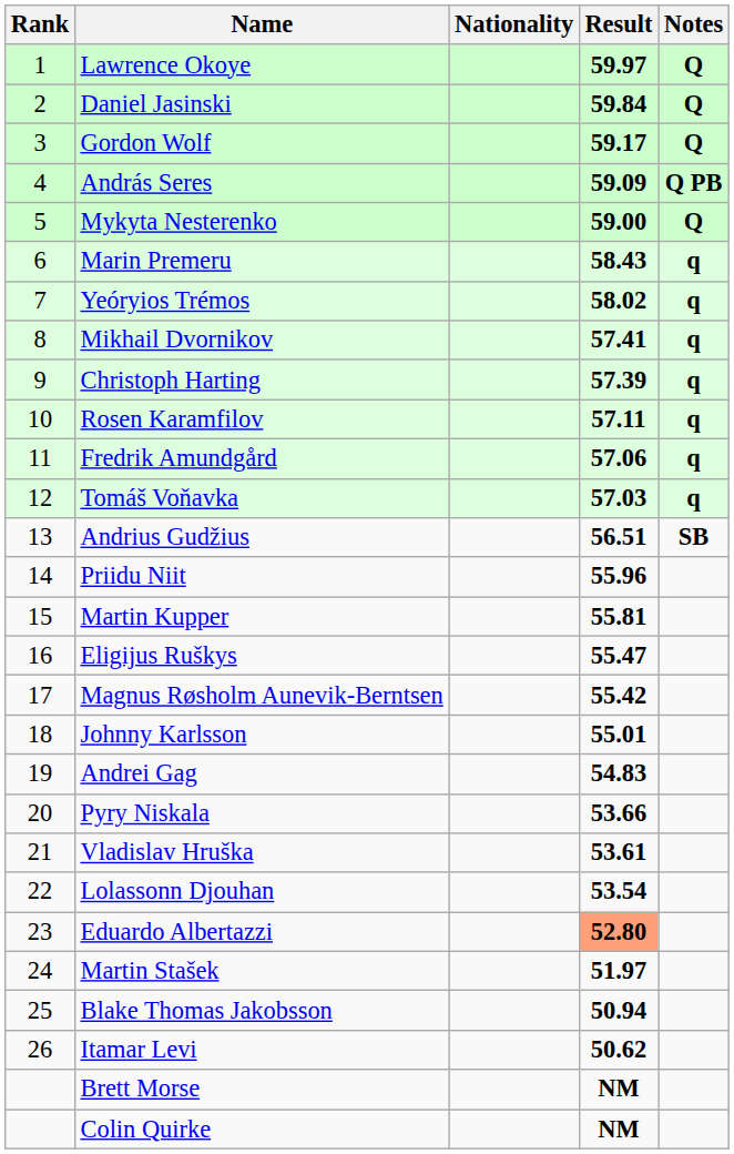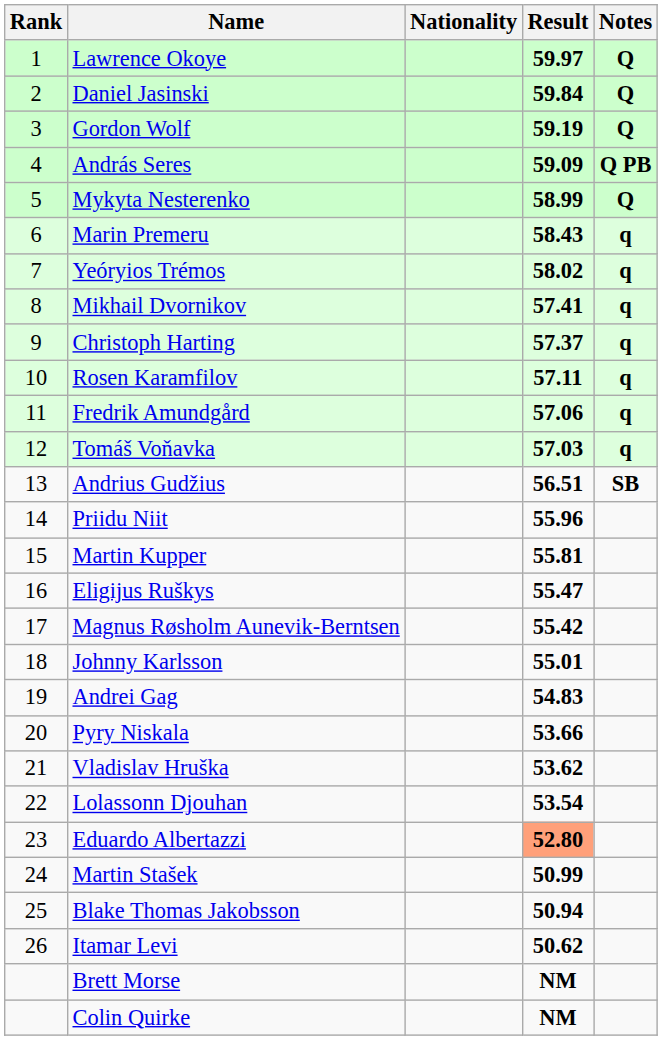 <table class="wikitable sortable" style="text-align:center">
 <tr>
 <th>Rank</th>
 <th>Name</th>
 <th>Nationality</th>
 <th>Result</th>
 <th>Notes</th>
 </tr>
 <tr bgcolor=ccffcc>
 <td>1</td>
 <td align=left><a href='#'>Lawrence Okoye</a></td>
 <td align=left></td>
 <td><strong>59.97</strong></td>
 <td><strong>Q</strong></td>
 </tr>
 <tr bgcolor=ccffcc>
 <td>2</td>
 <td align=left><a href='#'>Daniel Jasinski</a></td>
 <td align=left></td>
 <td><strong>59.84</strong></td>
 <td><strong>Q</strong></td>
 </tr>
 <tr bgcolor=ccffcc>
 <td>3</td>
 <td align=left><a href='#'>Gordon Wolf</a></td>
 <td align=left></td>
-<td><strong>59.17</strong></td>
+<td><strong>59.19</strong></td>
 <td><strong>Q</strong></td>
 </tr>
 <tr bgcolor=ccffcc>
 <td>4</td>
 <td align=left><a href='#'>András Seres</a></td>
 <td align=left></td>
 <td><strong>59.09</strong></td>
 <td><strong>Q PB</strong></td>
 </tr>
 <tr bgcolor=ccffcc>
 <td>5</td>
 <td align=left><a href='#'>Mykyta Nesterenko</a></td>
 <td align=left></td>
-<td><strong>59.00</strong></td>
+<td><strong>58.99</strong></td>
 <td><strong>Q</strong></td>
 </tr>
 <tr bgcolor=ddffdd>
 <td>6</td>
 <td align=left><a href='#'>Marin Premeru</a></td>
 <td align=left></td>
 <td><strong>58.43</strong></td>
 <td><strong>q</strong></td>
 </tr>
 <tr bgcolor=ddffdd>
 <td>7</td>
 <td align=left><a href='#'>Yeóryios Trémos</a></td>
 <td align=left></td>
 <td><strong>58.02</strong></td>
 <td><strong>q</strong></td>
 </tr>
 <tr bgcolor=ddffdd>
 <td>8</td>
 <td align=left><a href='#'>Mikhail Dvornikov</a></td>
 <td align=left></td>
 <td><strong>57.41</strong></td>
 <td><strong>q</strong></td>
 </tr>
 <tr bgcolor=ddffdd>
 <td>9</td>
 <td align=left><a href='#'>Christoph Harting</a></td>
 <td align=left></td>
-<td><strong>57.39</strong></td>
+<td><strong>57.37</strong></td>
 <td><strong>q</strong></td>
 </tr>
 <tr bgcolor=ddffdd>
 <td>10</td>
 <td align=left><a href='#'>Rosen Karamfilov</a></td>
 <td align=left></td>
 <td><strong>57.11</strong></td>
 <td><strong>q</strong></td>
 </tr>
 <tr bgcolor=ddffdd>
 <td>11</td>
 <td align=left><a href='#'>Fredrik Amundgård</a></td>
 <td align=left></td>
 <td><strong>57.06</strong></td>
 <td><strong>q</strong></td>
 </tr>
 <tr bgcolor=ddffdd>
 <td>12</td>
 <td align=left><a href='#'>Tomáš Voňavka</a></td>
 <td align=left></td>
 <td><strong>57.03</strong></td>
 <td><strong>q</strong></td>
 </tr>
 <tr>
 <td>13</td>
 <td align=left><a href='#'>Andrius Gudžius</a></td>
 <td align=left></td>
 <td><strong>56.51</strong></td>
 <td><strong>SB</strong></td>
 </tr>
 <tr>
 <td>14</td>
 <td align=left><a href='#'>Priidu Niit</a></td>
 <td align=left></td>
 <td><strong>55.96</strong></td>
 <td></td>
 </tr>
 <tr>
 <td>15</td>
 <td align=left><a href='#'>Martin Kupper</a></td>
 <td align=left></td>
 <td><strong>55.81</strong></td>
 <td></td>
 </tr>
 <tr>
 <td>16</td>
 <td align=left><a href='#'>Eligijus Ruškys</a></td>
 <td align=left></td>
 <td><strong>55.47</strong></td>
 <td></td>
 </tr>
 <tr>
 <td>17</td>
 <td align=left><a href='#'>Magnus Røsholm Aunevik-Berntsen</a></td>
 <td align=left></td>
 <td><strong>55.42</strong></td>
 <td></td>
 </tr>
 <tr>
 <td>18</td>
 <td align=left><a href='#'>Johnny Karlsson</a></td>
 <td align=left></td>
 <td><strong>55.01</strong></td>
 <td></td>
 </tr>
 <tr>
 <td>19</td>
 <td align=left><a href='#'>Andrei Gag</a></td>
 <td align=left></td>
 <td><strong>54.83</strong></td>
 <td></td>
 </tr>
 <tr>
 <td>20</td>
 <td align=left><a href='#'>Pyry Niskala</a></td>
 <td align=left></td>
 <td><strong>53.66</strong></td>
 <td></td>
 </tr>
 <tr>
 <td>21</td>
 <td align=left><a href='#'>Vladislav Hruška</a></td>
 <td align=left></td>
-<td><strong>53.61</strong></td>
+<td><strong>53.62</strong></td>
 <td></td>
 </tr>
 <tr>
 <td>22</td>
 <td align=left><a href='#'>Lolassonn Djouhan</a></td>
 <td align=left></td>
 <td><strong>53.54</strong></td>
 <td></td>
 </tr>
 <tr>
 <td>23</td>
 <td align=left><a href='#'>Eduardo Albertazzi</a></td>
 <td align=left></td>
 <td style="background: lightsalmon;"><strong>52.80</strong></td>
 <td></td>
 </tr>
 <tr>
 <td>24</td>
 <td align=left><a href='#'>Martin Stašek</a></td>
 <td align=left></td>
-<td><strong>51.97</strong></td>
+<td><strong>50.99</strong></td>
 <td></td>
 </tr>
 <tr>
 <td>25</td>
 <td align=left><a href='#'>Blake Thomas Jakobsson</a></td>
 <td align=left></td>
 <td><strong>50.94</strong></td>
 <td></td>
 </tr>
 <tr>
 <td>26</td>
 <td align=left><a href='#'>Itamar Levi</a></td>
 <td align=left></td>
 <td><strong>50.62</strong></td>
 <td></td>
 </tr>
 <tr>
 <td></td>
 <td align=left><a href='#'>Brett Morse</a></td>
 <td align=left></td>
 <td><strong>NM</strong></td>
 <td></td>
 </tr>
 <tr>
 <td></td>
 <td align=left><a href='#'>Colin Quirke</a></td>
 <td align=left></td>
 <td><strong>NM</strong></td>
 <td></td>
 </tr>
 </table>
